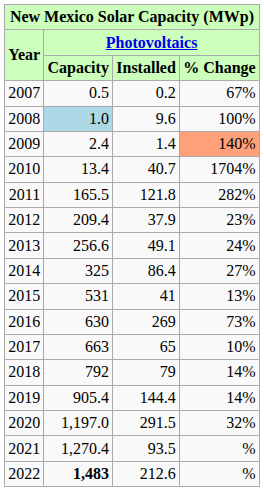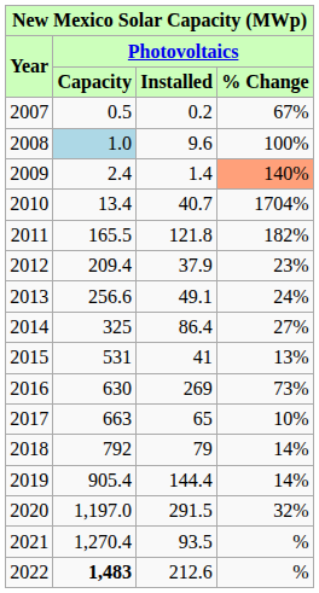 <table class="wikitable" style="text-align:right;">
 <tr>
 <th colspan=7 style="background-color: #cfb;">New Mexico Solar Capacity (MWp)</th>
 </tr>
 <tr>
 <th rowspan=2 style="background-color: #cfb;">Year</th>
 <th colspan=3 style="background-color: #cfb;"><a href='#'>Photovoltaics</a></th>
 </tr>
 <tr>
 <th style="background-color: #cfb;">Capacity</th>
 <th style="background-color: #cfb;">Installed</th>
 <th style="background-color: #cfb;">% Change</th>
 </tr>
 <tr>
 <td>2007</td>
 <td>0.5</td>
 <td>0.2</td>
 <td>67%</td>
 </tr>
 <tr>
 <td>2008</td>
 <td style="background: lightblue;">1.0</td>
 <td>9.6</td>
 <td>100%</td>
 </tr>
 <tr>
 <td>2009</td>
 <td>2.4</td>
 <td>1.4</td>
 <td style="background: lightsalmon;">140%</td>
 </tr>
 <tr>
 <td>2010</td>
 <td>13.4</td>
 <td>40.7</td>
 <td>1704%</td>
 </tr>
 <tr>
 <td>2011</td>
 <td>165.5</td>
 <td>121.8</td>
-<td>282%</td>
+<td>182%</td>
 </tr>
 <tr>
 <td>2012</td>
 <td>209.4</td>
 <td>37.9</td>
 <td>23%</td>
 </tr>
 <tr>
 <td>2013</td>
 <td>256.6</td>
 <td>49.1</td>
 <td>24%</td>
 </tr>
 <tr>
 <td>2014</td>
 <td>325</td>
 <td>86.4</td>
 <td>27%</td>
 </tr>
 <tr>
 <td>2015</td>
 <td>531</td>
 <td>41</td>
 <td>13%</td>
 </tr>
 <tr>
 <td>2016</td>
 <td>630</td>
 <td>269</td>
 <td>73%</td>
 </tr>
 <tr>
 <td>2017</td>
 <td>663</td>
 <td>65</td>
 <td>10%</td>
 </tr>
 <tr>
 <td>2018</td>
 <td>792</td>
 <td>79</td>
 <td>14%</td>
 </tr>
 <tr>
 <td>2019</td>
 <td>905.4</td>
 <td>144.4</td>
 <td>14%</td>
 </tr>
 <tr>
 <td>2020</td>
 <td>1,197.0</td>
 <td>291.5</td>
 <td>32%</td>
 </tr>
 <tr>
 <td>2021</td>
 <td>1,270.4</td>
 <td>93.5</td>
 <td>%</td>
 </tr>
 <tr>
 <td>2022</td>
 <td><strong>1,483</strong></td>
 <td>212.6</td>
 <td>%</td>
 </tr>
 </table>
